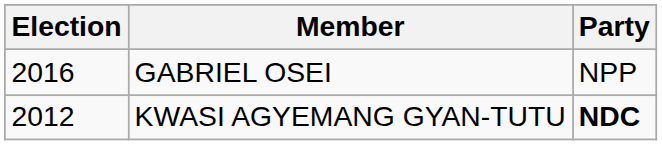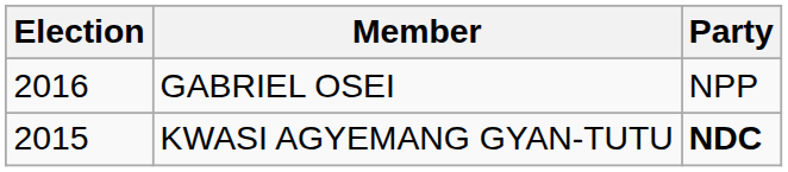 <table class="wikitable">
 <tr>
 <th>Election</th>
 <th>Member</th>
 <th>Party</th>
 </tr>
 <tr>
 <td>2016</td>
 <td>GABRIEL OSEI</td>
 <td>NPP</td>
 </tr>
 <tr>
-<td>2012</td>
+<td>2015</td>
 <td>KWASI AGYEMANG GYAN-TUTU</td>
 <td><strong>NDC</strong></td>
 </tr>
 </table>
